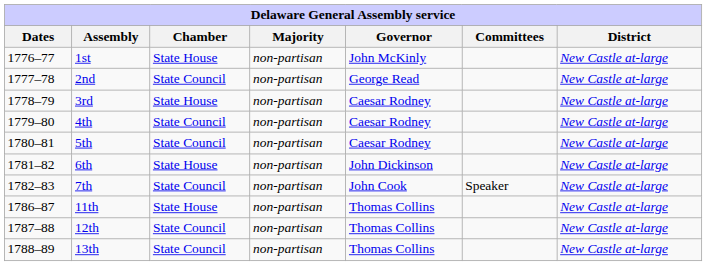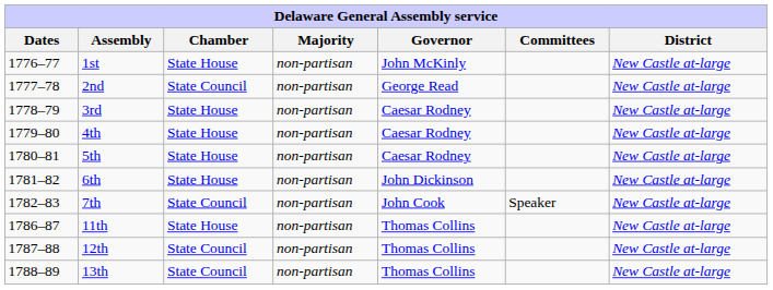 <table class=wikitable style="width: 94%" style="text-align: center;" align="center">
 <tr bgcolor=#cccccc>
 <th colspan=7 style="background: #ccccff;">Delaware General Assembly service</th>
 </tr>
 <tr>
 <th><strong>Dates</strong></th>
 <th><strong>Assembly</strong></th>
 <th><strong>Chamber</strong></th>
 <th><strong>Majority</strong></th>
 <th><strong>Governor</strong></th>
 <th><strong>Committees</strong></th>
 <th><strong>District</strong></th>
 </tr>
 <tr>
 <td>1776–77</td>
 <td><a href='#'>1st</a></td>
 <td><a href='#'>State House</a></td>
 <td><em>non-partisan</em></td>
 <td><a href='#'>John McKinly</a></td>
 <td></td>
 <td><a href='#'><em>New Castle at-large</em></a></td>
 </tr>
 <tr>
 <td>1777–78</td>
 <td><a href='#'>2nd</a></td>
 <td><a href='#'>State Council</a></td>
 <td><em>non-partisan</em></td>
 <td><a href='#'>George Read</a></td>
 <td></td>
 <td><a href='#'><em>New Castle at-large</em></a></td>
 </tr>
 <tr>
 <td>1778–79</td>
 <td><a href='#'>3rd</a></td>
 <td><a href='#'>State House</a></td>
 <td><em>non-partisan</em></td>
 <td><a href='#'>Caesar Rodney</a></td>
 <td></td>
 <td><a href='#'><em>New Castle at-large</em></a></td>
 </tr>
 <tr>
 <td>1779–80</td>
 <td><a href='#'>4th</a></td>
-<td><a href='#'>State Council</a></td>
+<td><a href='#'>State House</a></td>
 <td><em>non-partisan</em></td>
 <td><a href='#'>Caesar Rodney</a></td>
 <td></td>
 <td><a href='#'><em>New Castle at-large</em></a></td>
 </tr>
 <tr>
 <td>1780–81</td>
 <td><a href='#'>5th</a></td>
-<td><a href='#'>State Council</a></td>
+<td><a href='#'>State House</a></td>
 <td><em>non-partisan</em></td>
 <td><a href='#'>Caesar Rodney</a></td>
 <td></td>
 <td><a href='#'><em>New Castle at-large</em></a></td>
 </tr>
 <tr>
 <td>1781–82</td>
 <td><a href='#'>6th</a></td>
 <td><a href='#'>State House</a></td>
 <td><em>non-partisan</em></td>
 <td><a href='#'>John Dickinson</a></td>
 <td></td>
 <td><a href='#'><em>New Castle at-large</em></a></td>
 </tr>
 <tr>
 <td>1782–83</td>
 <td><a href='#'>7th</a></td>
 <td><a href='#'>State Council</a></td>
 <td><em>non-partisan</em></td>
 <td><a href='#'>John Cook</a></td>
 <td>Speaker</td>
 <td><a href='#'><em>New Castle at-large</em></a></td>
 </tr>
 <tr>
 <td>1786–87</td>
 <td><a href='#'>11th</a></td>
 <td><a href='#'>State House</a></td>
 <td><em>non-partisan</em></td>
 <td><a href='#'>Thomas Collins</a></td>
 <td></td>
 <td><a href='#'><em>New Castle at-large</em></a></td>
 </tr>
 <tr>
 <td>1787–88</td>
 <td><a href='#'>12th</a></td>
 <td><a href='#'>State Council</a></td>
 <td><em>non-partisan</em></td>
 <td><a href='#'>Thomas Collins</a></td>
 <td></td>
 <td><a href='#'><em>New Castle at-large</em></a></td>
 </tr>
 <tr>
 <td>1788–89</td>
 <td><a href='#'>13th</a></td>
 <td><a href='#'>State Council</a></td>
 <td><em>non-partisan</em></td>
 <td><a href='#'>Thomas Collins</a></td>
 <td></td>
 <td><a href='#'><em>New Castle at-large</em></a></td>
 </tr>
 </table>
